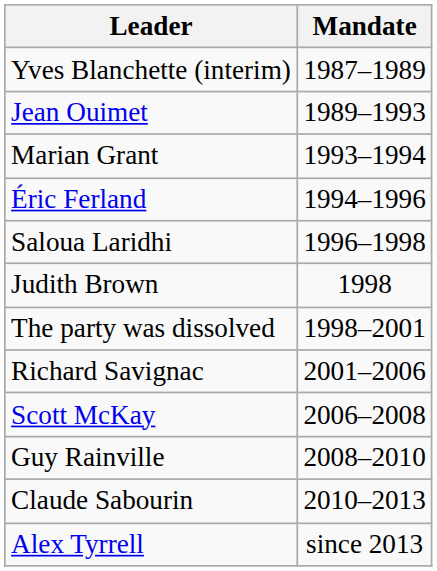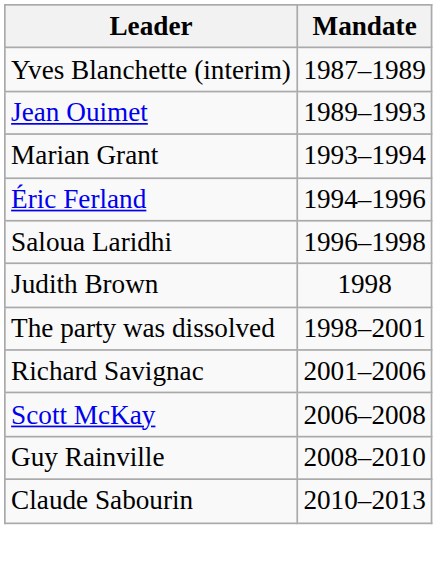 <table class="wikitable centre" summary="This table shows the persons occupying the position of leader of the Green Party of Quebec and the years of the beginning of their mandate.">
 <tr>
 <th scope=col>Leader</th>
 <th scope=col>Mandate</th>
 </tr>
 <tr>
 <td>Yves Blanchette (interim)</td>
 <td align=center>1987–1989</td>
 </tr>
 <tr>
 <td><a href='#'>Jean Ouimet</a></td>
 <td align=center>1989–1993</td>
 </tr>
 <tr>
 <td>Marian Grant</td>
 <td align=center>1993–1994</td>
 </tr>
 <tr>
 <td><a href='#'>Éric Ferland</a></td>
 <td align=center>1994–1996</td>
 </tr>
 <tr>
 <td>Saloua Laridhi</td>
 <td align=center>1996–1998</td>
 </tr>
 <tr>
 <td>Judith Brown</td>
 <td align=center>1998</td>
 </tr>
 <tr>
 <td>The party was dissolved</td>
 <td align=center>1998–2001</td>
 </tr>
 <tr>
 <td>Richard Savignac</td>
 <td align=center>2001–2006</td>
 </tr>
 <tr>
 <td><a href='#'>Scott McKay</a></td>
 <td align=center>2006–2008</td>
 </tr>
 <tr>
 <td>Guy Rainville</td>
 <td align=center>2008–2010</td>
 </tr>
 <tr>
 <td>Claude Sabourin</td>
 <td align=center>2010–2013</td>
 </tr>
-<tr>
-<td><a href='#'>Alex Tyrrell</a></td>
-<td align=center>since 2013</td>
-</tr>
 </table>
